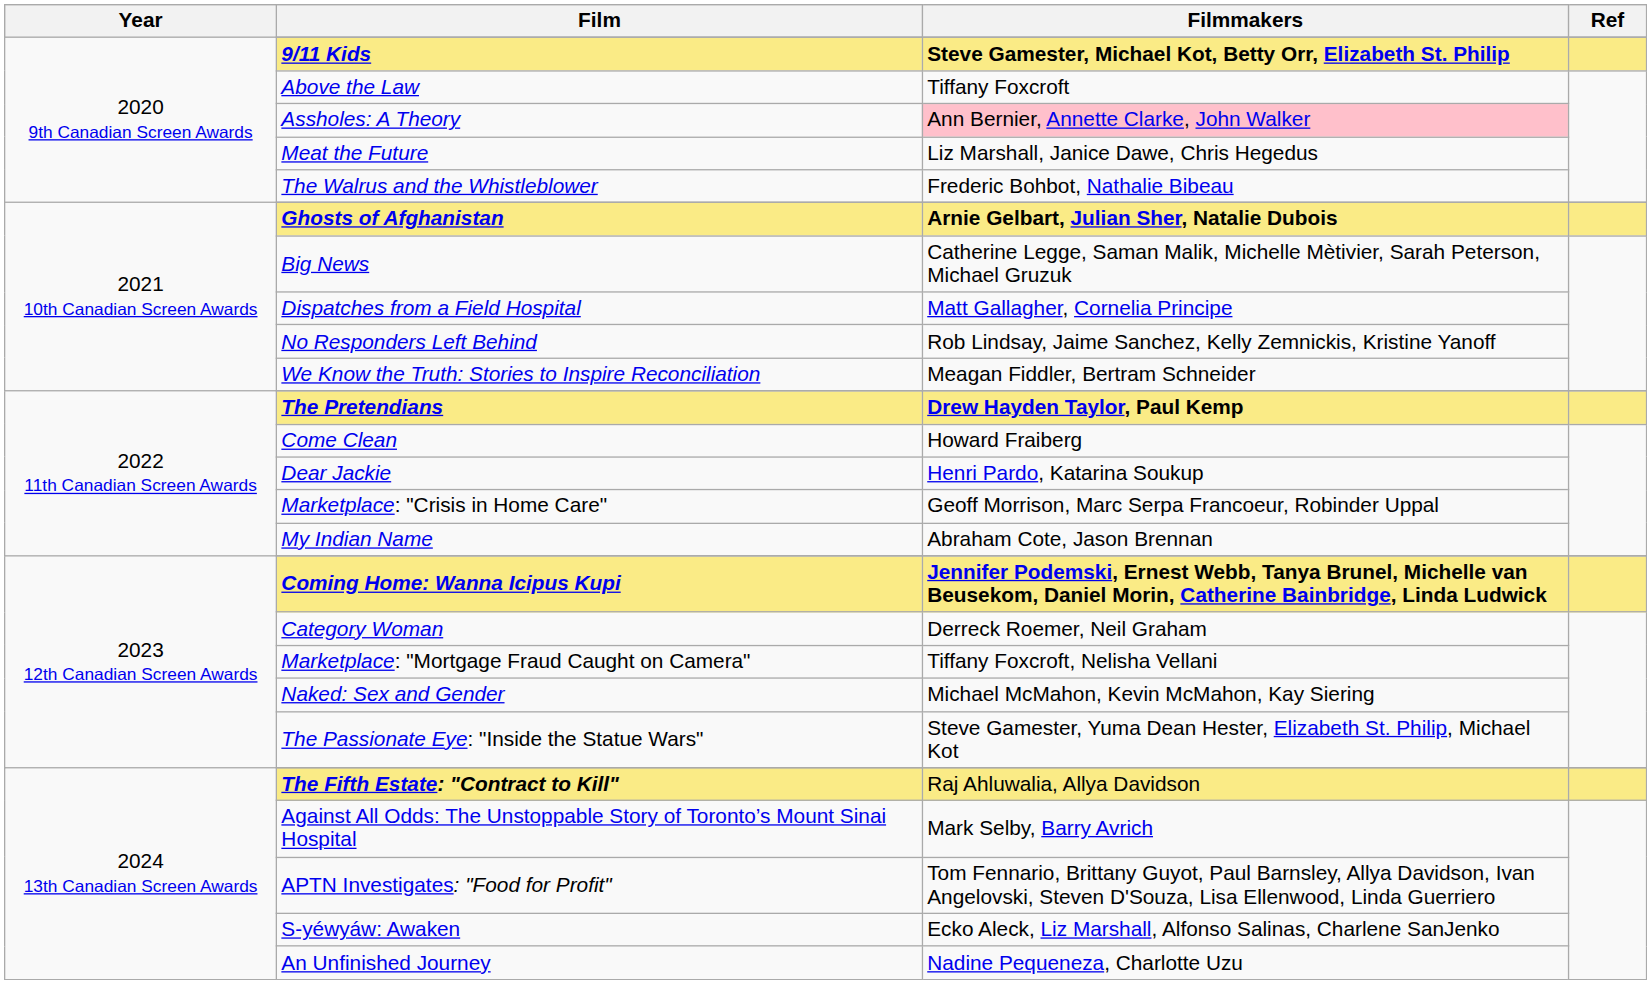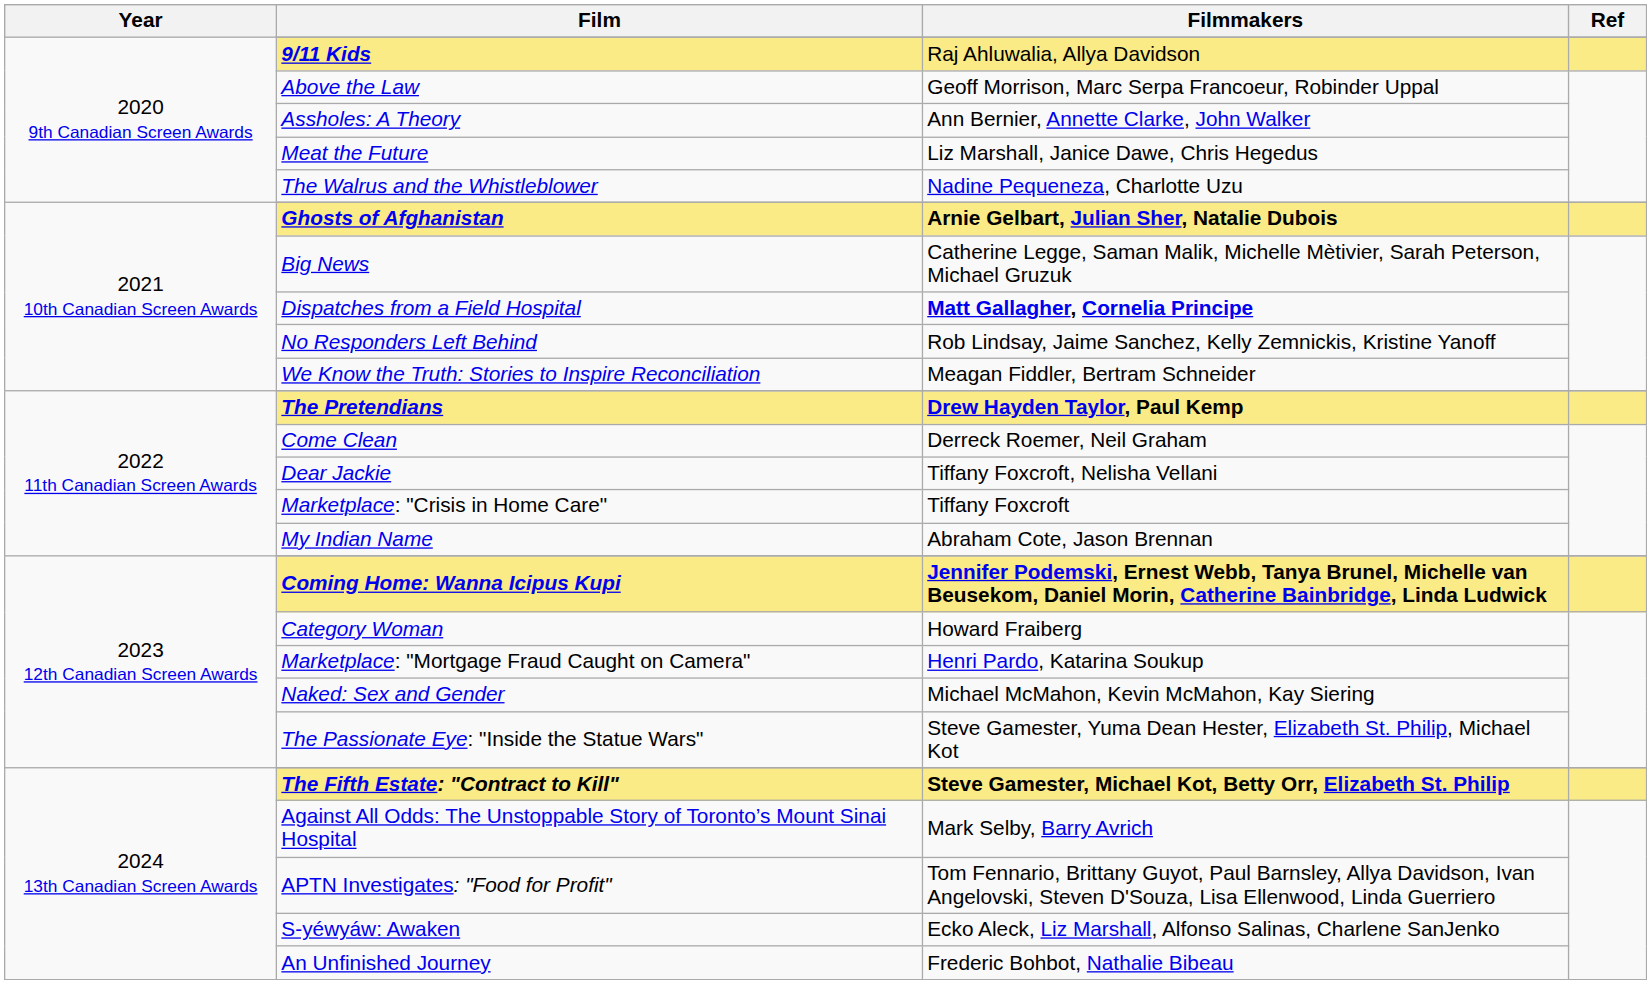 <table class="wikitable" style="width:100%;">
 <tr style="background:#bebebe;">
 <th style="width:8%;">Year</th>
 <th style="width:19%;">Film</th>
 <th style="width:19%;">Filmmakers</th>
 <th style="width:2%;">Ref</th>
 </tr>
 <tr>
 <td rowspan="6" align="center">2020<br> <small><a href='#'>9th Canadian Screen Awards</a></small></td>
 </tr>
 <tr style="background:#FAEB86;">
 <td><strong><em><a href='#'>9/11 Kids</a></em></strong></td>
-<td><strong>Steve Gamester, Michael Kot, Betty Orr, <a href='#'>Elizabeth St. Philip</a></strong></td>
+<td></strong>Raj Ahluwalia, Allya Davidson<strong></td>
 <td></td>
 </tr>
 <tr>
 <td><em><a href='#'>Above the Law</a></em></td>
-<td>Tiffany Foxcroft</td>
+<td>Geoff Morrison, Marc Serpa Francoeur, Robinder Uppal</td>
 <td rowspan=4></td>
 </tr>
 <tr>
 <td><em><a href='#'>Assholes: A Theory</a></em></td>
-<td style="background: pink;">Ann Bernier, <a href='#'>Annette Clarke</a>, <a href='#'>John Walker</a></td>
+<td>Ann Bernier, <a href='#'>Annette Clarke</a>, <a href='#'>John Walker</a></td>
 </tr>
 <tr>
 <td><em><a href='#'>Meat the Future</a></em></td>
 <td>Liz Marshall, Janice Dawe, Chris Hegedus</td>
 </tr>
 <tr>
 <td><em><a href='#'>The Walrus and the Whistleblower</a></em></td>
-<td>Frederic Bohbot, <a href='#'>Nathalie Bibeau</a></td>
+<td><a href='#'>Nadine Pequeneza</a>, Charlotte Uzu</td>
 </tr>
 <tr>
 <td rowspan="6" align="center">2021<br> <small><a href='#'>10th Canadian Screen Awards</a></small></td>
 </tr>
 <tr style="background:#FAEB86;">
 <td><strong><em><a href='#'>Ghosts of Afghanistan</a></em></strong></td>
 <td><strong>Arnie Gelbart, <a href='#'>Julian Sher</a>, Natalie Dubois</strong></td>
 <td></td>
 </tr>
 <tr>
 <td><em><a href='#'>Big News</a></em></td>
 <td>Catherine Legge, Saman Malik, Michelle Mètivier, Sarah Peterson, Michael Gruzuk</td>
 <td rowspan=4></td>
 </tr>
 <tr>
 <td><em><a href='#'>Dispatches from a Field Hospital</a></em></td>
-<td><a href='#'>Matt Gallagher</a>, <a href='#'>Cornelia Principe</a></td>
+<td><strong><a href='#'>Matt Gallagher</a>, <a href='#'>Cornelia Principe</a></strong></td>
 </tr>
 <tr>
 <td><em><a href='#'>No Responders Left Behind</a></em></td>
 <td>Rob Lindsay, Jaime Sanchez, Kelly Zemnickis, Kristine Yanoff</td>
 </tr>
 <tr>
 <td><em><a href='#'>We Know the Truth: Stories to Inspire Reconciliation</a></em></td>
 <td>Meagan Fiddler, Bertram Schneider</td>
 </tr>
 <tr>
 <td rowspan="6" align="center">2022<br> <small><a href='#'>11th Canadian Screen Awards</a></small></td>
 </tr>
 <tr style="background:#FAEB86;">
 <td><strong><em><a href='#'>The Pretendians</a></em></strong></td>
 <td><strong><a href='#'>Drew Hayden Taylor</a>, Paul Kemp</strong></td>
 <td></td>
 </tr>
 <tr>
 <td><em><a href='#'>Come Clean</a></em></td>
-<td>Howard Fraiberg</td>
+<td>Derreck Roemer, Neil Graham</td>
 <td rowspan=4></td>
 </tr>
 <tr>
 <td><em><a href='#'>Dear Jackie</a></em></td>
-<td><a href='#'>Henri Pardo</a>, Katarina Soukup</td>
+<td>Tiffany Foxcroft, Nelisha Vellani</td>
 </tr>
 <tr>
 <td><em><a href='#'>Marketplace</a></em>: "Crisis in Home Care"</td>
-<td>Geoff Morrison, Marc Serpa Francoeur, Robinder Uppal</td>
+<td>Tiffany Foxcroft</td>
 </tr>
 <tr>
 <td><em><a href='#'>My Indian Name</a></em></td>
 <td>Abraham Cote, Jason Brennan</td>
 </tr>
 <tr>
 <td rowspan="6" align="center">2023<br> <small><a href='#'>12th Canadian Screen Awards</a></small></td>
 </tr>
 <tr style="background:#FAEB86;">
 <td><strong><em><a href='#'>Coming Home: Wanna Icipus Kupi</a></em></strong></td>
 <td><strong><a href='#'>Jennifer Podemski</a>, Ernest Webb, Tanya Brunel, Michelle van Beusekom, Daniel Morin, <a href='#'>Catherine Bainbridge</a>, Linda Ludwick</strong></td>
 <td></td>
 </tr>
 <tr>
 <td><em><a href='#'>Category Woman</a></em></td>
-<td>Derreck Roemer, Neil Graham</td>
+<td>Howard Fraiberg</td>
 <td rowspan=4></td>
 </tr>
 <tr>
 <td><em><a href='#'>Marketplace</a></em>: "Mortgage Fraud Caught on Camera"</td>
-<td>Tiffany Foxcroft, Nelisha Vellani</td>
+<td><a href='#'>Henri Pardo</a>, Katarina Soukup</td>
 </tr>
 <tr>
 <td><em><a href='#'>Naked: Sex and Gender</a></em></td>
 <td>Michael McMahon, Kevin McMahon, Kay Siering</td>
 </tr>
 <tr>
 <td><em><a href='#'>The Passionate Eye</a></em>: "Inside the Statue Wars"</td>
 <td>Steve Gamester, Yuma Dean Hester, <a href='#'>Elizabeth St. Philip</a>, Michael Kot</td>
 </tr>
 <tr>
 <td rowspan="6" align="center">2024<br> <small><a href='#'>13th Canadian Screen Awards</a></small></td>
 </tr>
 <tr style="background:#FAEB86;">
 <td><strong><em><a href='#'>The Fifth Estate</a><em>: "Contract to Kill"<strong></td>
-<td></strong>Raj Ahluwalia, Allya Davidson<strong></td>
+<td><strong>Steve Gamester, Michael Kot, Betty Orr, <a href='#'>Elizabeth St. Philip</a></strong></td>
 <td></td>
 </tr>
 <tr>
 <td></em><a href='#'>Against All Odds: The Unstoppable Story of Toronto’s Mount Sinai Hospital</a><em></td>
 <td>Mark Selby, <a href='#'>Barry Avrich</a></td>
 <td rowspan=4></td>
 </tr>
 <tr>
 <td></em><a href='#'>APTN Investigates</a><em>: "Food for Profit"</td>
 <td>Tom Fennario, Brittany Guyot, Paul Barnsley, Allya Davidson, Ivan Angelovski, Steven D'Souza, Lisa Ellenwood, Linda Guerriero</td>
 </tr>
 <tr>
 <td></em><a href='#'>S-yéwyáw: Awaken</a><em></td>
 <td>Ecko Aleck, <a href='#'>Liz Marshall</a>, Alfonso Salinas, Charlene SanJenko</td>
 </tr>
 <tr>
 <td></em><a href='#'>An Unfinished Journey</a><em></td>
-<td><a href='#'>Nadine Pequeneza</a>, Charlotte Uzu</td>
+<td>Frederic Bohbot, <a href='#'>Nathalie Bibeau</a></td>
 </tr>
 </table>
